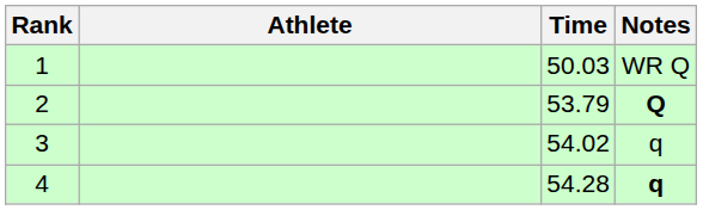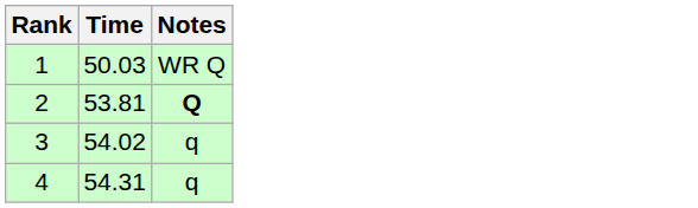 <table class="wikitable" style="text-align:center">
 <tr>
 <th>Rank</th>
-<th Style="width:18em">Athlete</th>
 <th>Time</th>
 <th>Notes</th>
 </tr>
 <tr style="background:#cfc">
 <td>1</td>
-<td style="text-align:left"></td>
 <td>50.03</td>
 <td>WR Q</td>
 </tr>
 <tr style="background:#cfc">
 <td>2</td>
-<td style="text-align:left"></td>
-<td>53.79</td>
+<td>53.81</td>
 <td><strong>Q</strong></td>
 </tr>
 <tr style="background:#cfc">
 <td>3</td>
-<td style="text-align:left"></td>
 <td>54.02</td>
 <td>q</td>
 </tr>
 <tr style="background:#cfc">
 <td>4</td>
-<td style="text-align:left"></td>
-<td>54.28</td>
-<td><strong>q</strong></td>
+<td>54.31</td>
+<td>q</td>
 </tr>
 </table>
